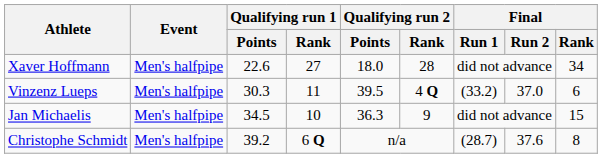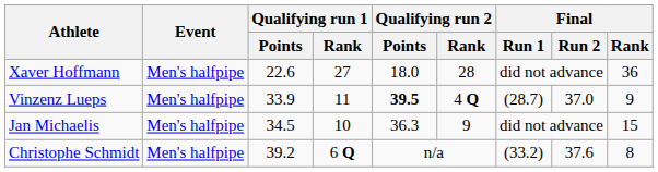 <table class="wikitable" style="font-size:90%">
 <tr>
 <th rowspan="2">Athlete</th>
 <th rowspan="2">Event</th>
 <th colspan="2">Qualifying run 1</th>
 <th colspan="2">Qualifying run 2</th>
 <th colspan="3">Final</th>
 </tr>
 <tr>
 <th>Points</th>
 <th>Rank</th>
 <th>Points</th>
 <th>Rank</th>
 <th>Run 1</th>
 <th>Run 2</th>
 <th>Rank</th>
 </tr>
 <tr>
 <td><a href='#'>Xaver Hoffmann</a></td>
 <td><a href='#'>Men's halfpipe</a></td>
 <td align="center">22.6</td>
 <td align="center">27</td>
 <td align="center">18.0</td>
 <td align="center">28</td>
 <td colspan=2 align="center">did not advance</td>
-<td align="center">34</td>
+<td align="center">36</td>
 </tr>
 <tr>
 <td><a href='#'>Vinzenz Lueps</a></td>
 <td><a href='#'>Men's halfpipe</a></td>
-<td align="center">30.3</td>
+<td align="center">33.9</td>
 <td align="center">11</td>
-<td align="center">39.5</td>
+<td align="center"><strong>39.5</strong></td>
 <td align="center">4 <strong>Q</strong></td>
-<td align="center">(33.2)</td>
+<td align="center">(28.7)</td>
 <td align="center">37.0</td>
-<td align="center">6</td>
+<td align="center">9</td>
 </tr>
 <tr>
 <td><a href='#'>Jan Michaelis</a></td>
 <td><a href='#'>Men's halfpipe</a></td>
 <td align="center">34.5</td>
 <td align="center">10</td>
 <td align="center">36.3</td>
 <td align="center">9</td>
 <td colspan=2 align="center">did not advance</td>
 <td align="center">15</td>
 </tr>
 <tr>
 <td><a href='#'>Christophe Schmidt</a></td>
 <td><a href='#'>Men's halfpipe</a></td>
 <td align="center">39.2</td>
 <td align="center">6 <strong>Q</strong></td>
 <td colspan=2 align="center">n/a</td>
-<td align="center">(28.7)</td>
+<td align="center">(33.2)</td>
 <td align="center">37.6</td>
 <td align="center">8</td>
 </tr>
 </table>
